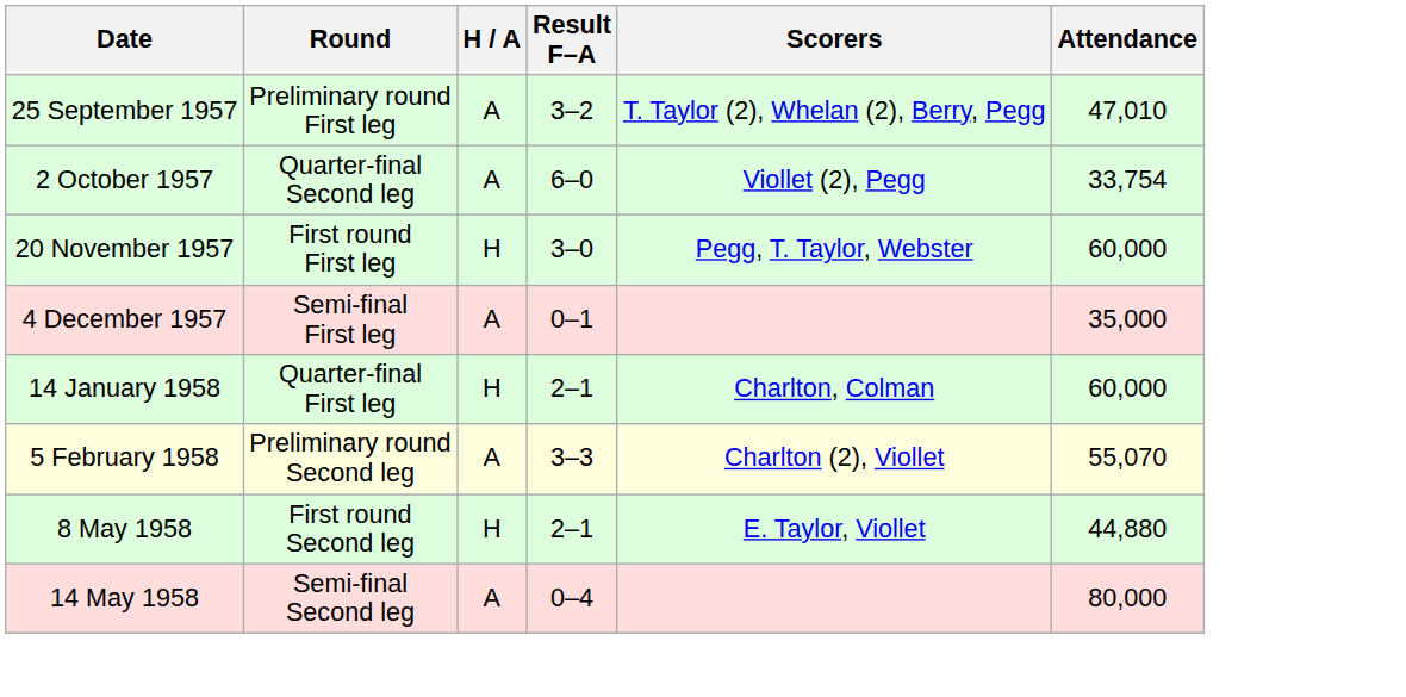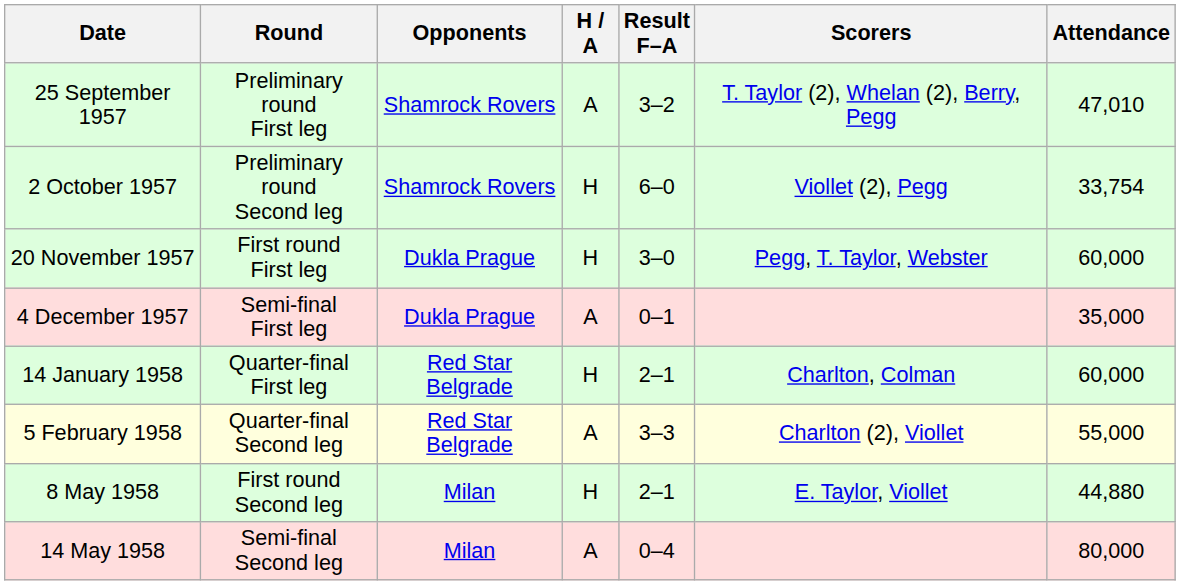 <table class="wikitable" style="text-align:center">
 <tr>
 <th>Date</th>
 <th>Round</th>
+<th>Opponents</th>
 <th>H / A</th>
 <th>Result<br>F–A</th>
 <th>Scorers</th>
 <th>Attendance</th>
 </tr>
 <tr bgcolor="#ddffdd">
 <td>25 September 1957</td>
 <td>Preliminary round<br>First leg</td>
+<td><a href='#'>Shamrock Rovers</a></td>
 <td>A</td>
 <td>3–2</td>
 <td><a href='#'>T. Taylor</a> (2), <a href='#'>Whelan</a> (2), <a href='#'>Berry</a>, <a href='#'>Pegg</a></td>
 <td>47,010</td>
 </tr>
 <tr bgcolor="#ddffdd">
 <td>2 October 1957</td>
-<td>Quarter-final<br>Second leg</td>
-<td>A</td>
+<td>Preliminary round<br>Second leg</td>
+<td><a href='#'>Shamrock Rovers</a></td>
+<td>H</td>
 <td>6–0</td>
 <td><a href='#'>Viollet</a> (2), <a href='#'>Pegg</a></td>
 <td>33,754</td>
 </tr>
 <tr bgcolor="#ddffdd">
 <td>20 November 1957</td>
 <td>First round<br>First leg</td>
+<td><a href='#'>Dukla Prague</a></td>
 <td>H</td>
 <td>3–0</td>
 <td><a href='#'>Pegg</a>, <a href='#'>T. Taylor</a>, <a href='#'>Webster</a></td>
 <td>60,000</td>
 </tr>
 <tr bgcolor="#ffdddd">
 <td>4 December 1957</td>
 <td>Semi-final<br>First leg</td>
+<td><a href='#'>Dukla Prague</a></td>
 <td>A</td>
 <td>0–1</td>
 <td></td>
 <td>35,000</td>
 </tr>
 <tr bgcolor="#ddffdd">
 <td>14 January 1958</td>
 <td>Quarter-final<br>First leg</td>
+<td><a href='#'>Red Star Belgrade</a></td>
 <td>H</td>
 <td>2–1</td>
 <td><a href='#'>Charlton</a>, <a href='#'>Colman</a></td>
 <td>60,000</td>
 </tr>
 <tr bgcolor="#ffffdd">
 <td>5 February 1958</td>
-<td>Preliminary round<br>Second leg</td>
+<td>Quarter-final<br>Second leg</td>
+<td><a href='#'>Red Star Belgrade</a></td>
 <td>A</td>
 <td>3–3</td>
 <td><a href='#'>Charlton</a> (2), <a href='#'>Viollet</a></td>
-<td>55,070</td>
+<td>55,000</td>
 </tr>
 <tr bgcolor="#ddffdd">
 <td>8 May 1958</td>
 <td>First round<br>Second leg</td>
+<td><a href='#'>Milan</a></td>
 <td>H</td>
 <td>2–1</td>
 <td><a href='#'>E. Taylor</a>, <a href='#'>Viollet</a></td>
 <td>44,880</td>
 </tr>
 <tr bgcolor="#ffdddd">
 <td>14 May 1958</td>
 <td>Semi-final<br>Second leg</td>
+<td><a href='#'>Milan</a></td>
 <td>A</td>
 <td>0–4</td>
 <td></td>
 <td>80,000</td>
 </tr>
 </table>
